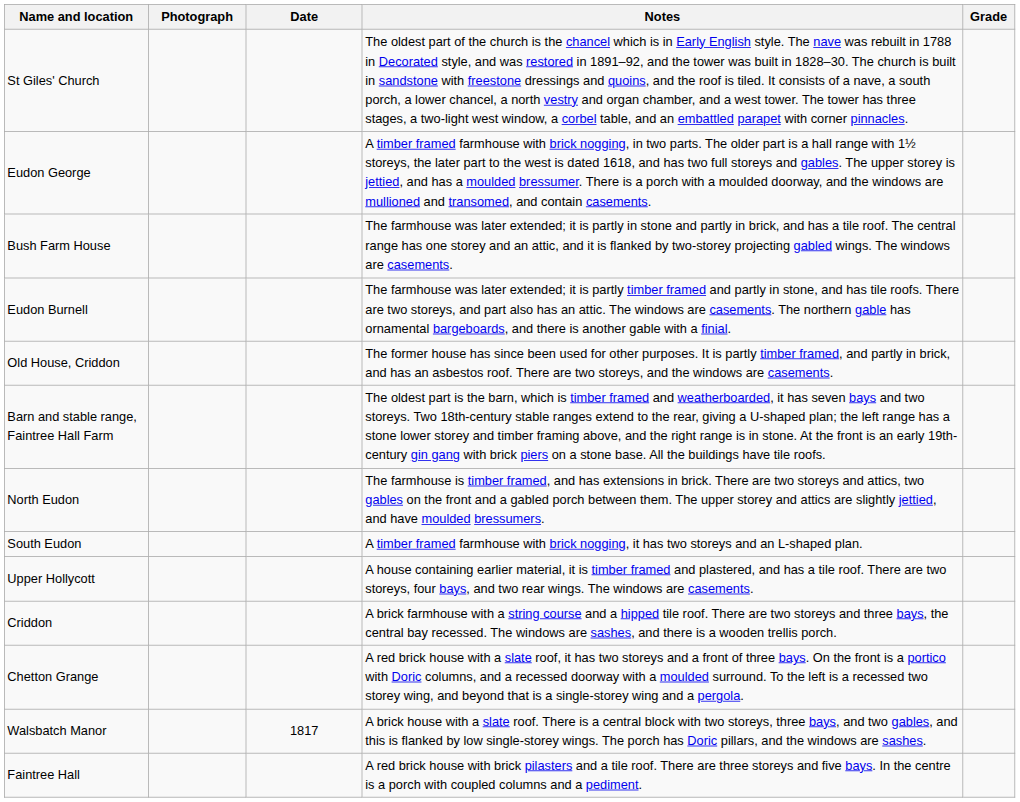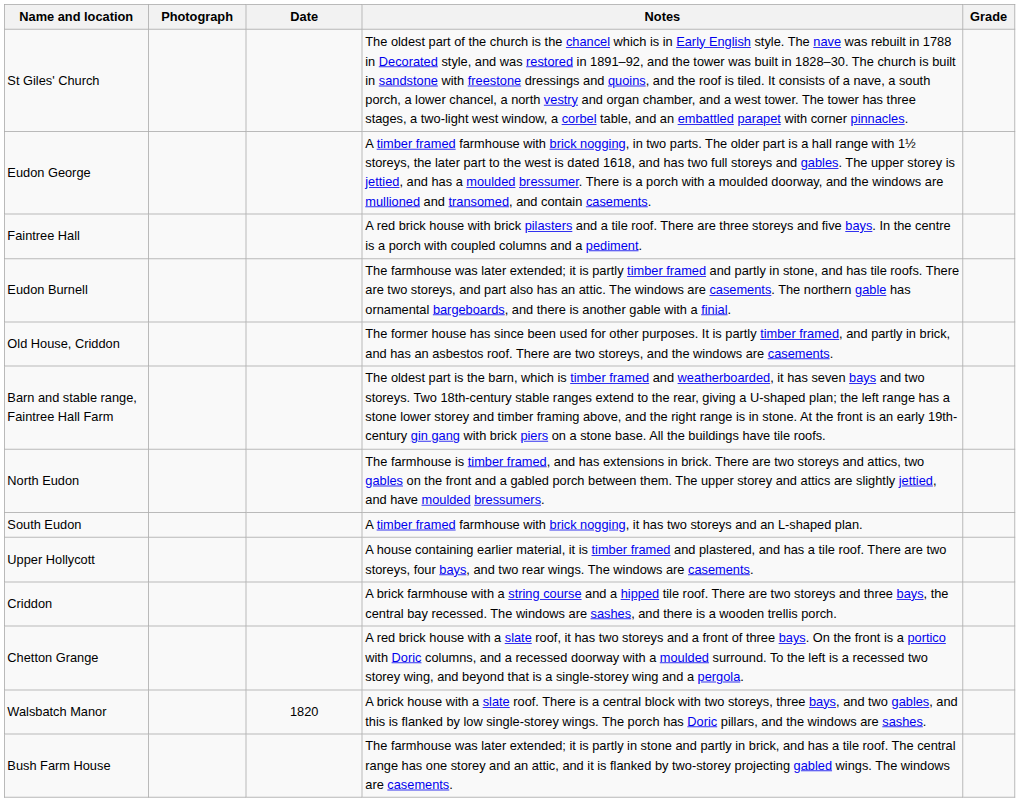 <table class="wikitable sortable plainrowheaders" style="width:100%; border:0; text-align:left; line-height:150%;">
 <tr>
 <th scope="col"  style="width:150px">Name and location</th>
 <th scope="col"  style="width:100px" class="unsortable">Photograph</th>
 <th scope="col"  style="width:120px">Date</th>
 <th scope="col"  style="width:650px" class="unsortable">Notes</th>
 <th scope="col"  style="width:50px">Grade</th>
 </tr>
 <tr>
 <td>St Giles' Church<br><small></small></td>
 <td></td>
 <td align="center"></td>
 <td>The oldest part of the church is the <a href='#'>chancel</a> which is in <a href='#'>Early English</a> style.  The <a href='#'>nave</a> was rebuilt in 1788 in <a href='#'>Decorated</a> style, and was <a href='#'>restored</a> in 1891–92, and the tower was built in 1828–30.  The church is built in <a href='#'>sandstone</a> with <a href='#'>freestone</a> dressings and <a href='#'>quoins</a>, and the roof is tiled.  It consists of a nave, a south porch, a lower chancel, a north <a href='#'>vestry</a> and organ chamber, and a west tower.  The tower has three stages, a two-light west window, a <a href='#'>corbel</a> table, and an <a href='#'>embattled</a> <a href='#'>parapet</a> with corner <a href='#'>pinnacles</a>.</td>
 <td align="center" ></td>
 </tr>
 <tr>
 <td>Eudon George<br><small></small></td>
 <td></td>
 <td align="center"></td>
 <td>A <a href='#'>timber framed</a> farmhouse with <a href='#'>brick nogging</a>, in two parts.  The older part is a hall range with 1½ storeys, the later part to the west is dated 1618, and has two full storeys and <a href='#'>gables</a>.  The upper storey is <a href='#'>jettied</a>, and has a <a href='#'>moulded</a> <a href='#'>bressumer</a>.  There is a porch with a moulded doorway, and the windows are <a href='#'>mullioned</a> and <a href='#'>transomed</a>, and contain <a href='#'>casements</a>.</td>
 <td align="center" ></td>
 </tr>
 <tr>
-<td>Bush Farm House<br><small></small></td>
+<td>Faintree Hall<br><small></small></td>
 <td></td>
 <td align="center"></td>
-<td>The farmhouse was later extended; it is partly in stone and partly in brick, and has a tile roof.  The central range has one storey and an attic, and it is flanked by two-storey projecting <a href='#'>gabled</a> wings.  The windows are <a href='#'>casements</a>.</td>
+<td>A red brick house with brick <a href='#'>pilasters</a> and a tile roof.  There are three storeys and five <a href='#'>bays</a>.  In the centre is a porch with coupled columns and a <a href='#'>pediment</a>.</td>
 <td align="center" ></td>
 </tr>
 <tr>
 <td>Eudon Burnell<br><small></small></td>
 <td></td>
 <td align="center"></td>
 <td>The farmhouse was later extended; it is partly <a href='#'>timber framed</a> and partly in stone, and has tile roofs.  There are two storeys, and part also has an attic.  The windows are <a href='#'>casements</a>.  The northern <a href='#'>gable</a> has ornamental <a href='#'>bargeboards</a>, and there is another gable with a <a href='#'>finial</a>.</td>
 <td align="center" ></td>
 </tr>
 <tr>
 <td>Old House, Criddon<br><small></small></td>
 <td></td>
 <td align="center"></td>
 <td>The former house has since been used for other purposes.  It is partly <a href='#'>timber framed</a>, and partly in brick, and has an asbestos roof.  There are two storeys, and the windows are <a href='#'>casements</a>.</td>
 <td align="center" ></td>
 </tr>
 <tr>
 <td>Barn and stable range,<br>Faintree Hall Farm<br><small></small></td>
 <td></td>
 <td align="center"></td>
 <td>The oldest part is the barn, which is <a href='#'>timber framed</a> and <a href='#'>weatherboarded</a>, it has seven <a href='#'>bays</a> and two storeys.  Two 18th-century stable ranges extend to the rear, giving a U-shaped plan; the left range has a stone lower storey and timber framing above, and the right range is in stone.  At the front is an early 19th-century <a href='#'>gin gang</a> with brick <a href='#'>piers</a> on a stone base.  All the buildings have tile roofs.</td>
 <td align="center" ></td>
 </tr>
 <tr>
 <td>North Eudon<br><small></small></td>
 <td></td>
 <td align="center"></td>
 <td>The farmhouse is <a href='#'>timber framed</a>, and has extensions in brick.  There are two storeys and attics, two <a href='#'>gables</a> on the front and a gabled porch between them.  The upper storey and attics are slightly <a href='#'>jettied</a>, and have <a href='#'>moulded</a> <a href='#'>bressumers</a>.</td>
 <td align="center" ></td>
 </tr>
 <tr>
 <td>South Eudon<br><small></small></td>
 <td></td>
 <td align="center"></td>
 <td>A <a href='#'>timber framed</a> farmhouse with <a href='#'>brick nogging</a>, it has two storeys and an L-shaped plan.</td>
 <td align="center" ></td>
 </tr>
 <tr>
 <td>Upper Hollycott<br><small></small></td>
 <td></td>
 <td align="center"></td>
 <td>A house containing earlier material, it is <a href='#'>timber framed</a> and plastered, and has a tile roof.  There are two storeys, four <a href='#'>bays</a>, and two rear wings.  The windows are <a href='#'>casements</a>.</td>
 <td align="center" ></td>
 </tr>
 <tr>
 <td>Criddon<br><small></small></td>
 <td></td>
 <td align="center"></td>
 <td>A brick farmhouse with a <a href='#'>string course</a> and a <a href='#'>hipped</a> tile roof.  There are two storeys and three <a href='#'>bays</a>, the central bay recessed.  The windows are <a href='#'>sashes</a>, and there is a wooden trellis porch.</td>
 <td align="center" ></td>
 </tr>
 <tr>
 <td>Chetton Grange<br><small></small></td>
 <td></td>
 <td align="center"></td>
 <td>A red brick house with a <a href='#'>slate</a> roof, it has two storeys and a front of three <a href='#'>bays</a>.  On the front is a <a href='#'>portico</a> with <a href='#'>Doric</a> columns, and a recessed doorway with a <a href='#'>moulded</a> surround.  To the left is a recessed two storey wing, and beyond that is a single-storey wing and a <a href='#'>pergola</a>.</td>
 <td align="center" ></td>
 </tr>
 <tr>
 <td>Walsbatch Manor<br><small></small></td>
 <td></td>
-<td align="center">1817</td>
+<td align="center">1820</td>
 <td>A brick house with a <a href='#'>slate</a> roof.  There is a central block with two storeys, three <a href='#'>bays</a>, and two <a href='#'>gables</a>, and this is flanked by low single-storey wings.  The porch has <a href='#'>Doric</a> pillars, and the windows are <a href='#'>sashes</a>.</td>
 <td align="center" ></td>
 </tr>
 <tr>
-<td>Faintree Hall<br><small></small></td>
+<td>Bush Farm House<br><small></small></td>
 <td></td>
 <td align="center"></td>
-<td>A red brick house with brick <a href='#'>pilasters</a> and a tile roof.  There are three storeys and five <a href='#'>bays</a>.  In the centre is a porch with coupled columns and a <a href='#'>pediment</a>.</td>
+<td>The farmhouse was later extended; it is partly in stone and partly in brick, and has a tile roof.  The central range has one storey and an attic, and it is flanked by two-storey projecting <a href='#'>gabled</a> wings.  The windows are <a href='#'>casements</a>.</td>
 <td align="center" ></td>
 </tr>
 <tr>
 </tr>
 </table>
